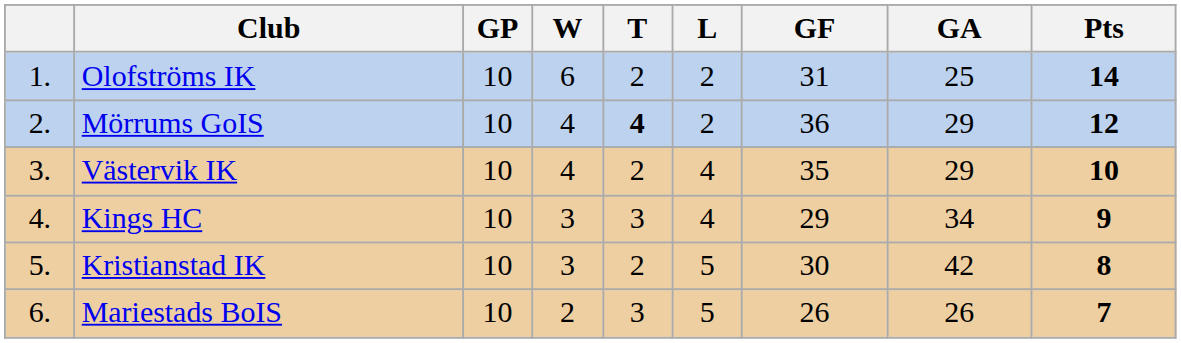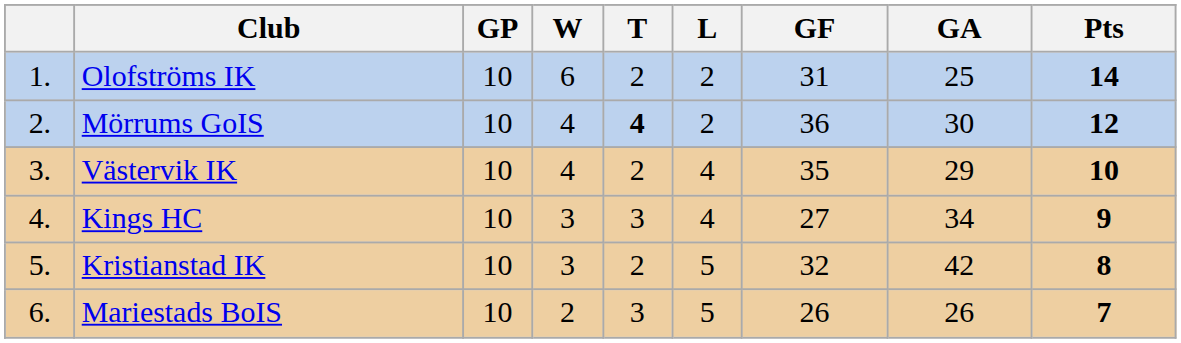 <table class="wikitable">
 <tr>
 <th width="30"></th>
 <th width="200">Club</th>
 <th width="30">GP</th>
 <th width="30">W</th>
 <th width="30">T</th>
 <th width="30">L</th>
 <th width="70">GF</th>
 <th width="70">GA</th>
 <th width="70">Pts</th>
 </tr>
 <tr bgcolor="#BCD2EE" align="center">
 <td>1.</td>
 <td align="left"><a href='#'>Olofströms IK</a></td>
 <td>10</td>
 <td>6</td>
 <td>2</td>
 <td>2</td>
 <td>31</td>
 <td>25</td>
 <td><strong>14</strong></td>
 </tr>
 <tr bgcolor="#BCD2EE" align="center">
 <td>2.</td>
 <td align="left"><a href='#'>Mörrums GoIS</a></td>
 <td>10</td>
 <td>4</td>
 <td><strong>4</strong></td>
 <td>2</td>
 <td>36</td>
-<td>29</td>
+<td>30</td>
 <td><strong>12</strong></td>
 </tr>
 <tr bgcolor="#EECFA1" align="center">
 <td>3.</td>
 <td align="left"><a href='#'>Västervik IK</a></td>
 <td>10</td>
 <td>4</td>
 <td>2</td>
 <td>4</td>
 <td>35</td>
 <td>29</td>
 <td><strong>10</strong></td>
 </tr>
 <tr bgcolor="#EECFA1" align="center">
 <td>4.</td>
 <td align="left"><a href='#'>Kings HC</a></td>
 <td>10</td>
 <td>3</td>
 <td>3</td>
 <td>4</td>
-<td>29</td>
+<td>27</td>
 <td>34</td>
 <td><strong>9</strong></td>
 </tr>
 <tr bgcolor="#EECFA1" align="center">
 <td>5.</td>
 <td align="left"><a href='#'>Kristianstad IK</a></td>
 <td>10</td>
 <td>3</td>
 <td>2</td>
 <td>5</td>
-<td>30</td>
+<td>32</td>
 <td>42</td>
 <td><strong>8</strong></td>
 </tr>
 <tr bgcolor="#EECFA1" align="center">
 <td>6.</td>
 <td align="left"><a href='#'>Mariestads BoIS</a></td>
 <td>10</td>
 <td>2</td>
 <td>3</td>
 <td>5</td>
 <td>26</td>
 <td>26</td>
 <td><strong>7</strong></td>
 </tr>
 </table>
